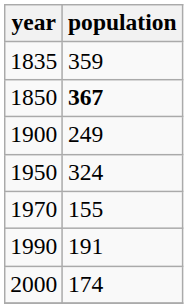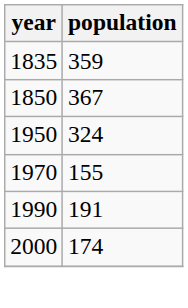 <table class="wikitable">
 <tr>
 <th>year</th>
 <th>population</th>
 </tr>
 <tr>
 <td>1835</td>
 <td>359</td>
 </tr>
 <tr>
 <td>1850</td>
-<td><strong>367</strong></td>
-</tr>
-<tr>
-<td>1900</td>
-<td>249</td>
+<td>367</td>
 </tr>
 <tr>
 <td>1950</td>
 <td>324</td>
 </tr>
 <tr>
 <td>1970</td>
 <td>155</td>
 </tr>
 <tr>
 <td>1990</td>
 <td>191</td>
 </tr>
 <tr>
 <td>2000</td>
 <td>174</td>
 </tr>
 <tr>
 </tr>
 </table>
